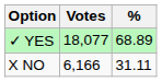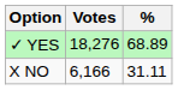 <table class="wikitable">
 <tr>
 <th>Option</th>
 <th>Votes</th>
 <th>%</th>
 </tr>
 <tr>
 <td style=background:#bbf8be>✓ YES</td>
-<td style=background:#bbf8be>18,077</td>
+<td style=background:#bbf8be>18,276</td>
 <td style=background:#bbf8be>68.89</td>
 </tr>
 <tr>
 <td>X NO</td>
 <td>6,166</td>
 <td>31.11</td>
 </tr>
 </table>
